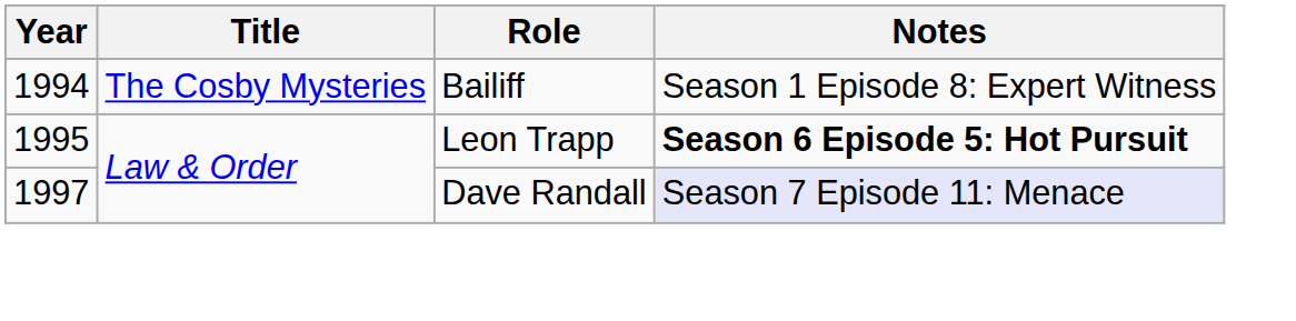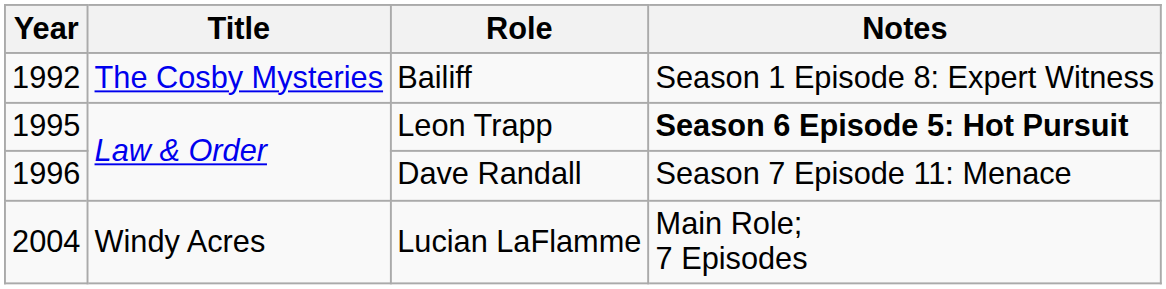 <table class="wikitable sortable">
 <tr>
 <th>Year</th>
 <th>Title</th>
 <th>Role</th>
 <th class="unsortable">Notes</th>
 </tr>
 <tr>
-<td>1994</td>
+<td>1992</td>
 <td><a href='#'>The Cosby Mysteries</a></td>
 <td>Bailiff</td>
 <td>Season 1 Episode 8: Expert Witness</td>
 </tr>
 <tr>
 <td>1995</td>
 <td rowspan=2><em><a href='#'>Law & Order</a></em></td>
 <td>Leon Trapp</td>
 <td><strong>Season 6 Episode 5: Hot Pursuit</strong></td>
 </tr>
 <tr>
-<td>1997</td>
+<td>1996</td>
 <td>Dave Randall</td>
-<td style="background: lavender;">Season 7 Episode 11: Menace</td>
+<td>Season 7 Episode 11: Menace</td>
+</tr>
+<tr>
+<td>2004</td>
+<td>Windy Acres</td>
+<td>Lucian LaFlamme</td>
+<td>Main Role;<br>7 Episodes</td>
 </tr>
 </table>
